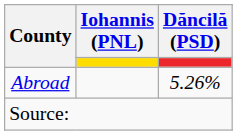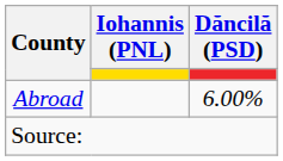 <table class="wikitable sortable" style="text-align:center;">
 <tr>
 <th rowspan="2">County</th>
 <th><a href='#'>Iohannis</a><br>(<a href='#'>PNL</a>)</th>
 <th><a href='#'>Dăncilă</a><br>(<a href='#'>PSD</a>)</th>
 </tr>
 <tr>
 <th style="background:#fd0;"></th>
 <th style="background:#ed262b;"></th>
 </tr>
 <tr>
 <td><em><a href='#'>Abroad</a></em></td>
 <td></td>
-<td><em>5.26%</em></td>
+<td><em>6.00%</em></td>
 </tr>
 <tr class=sortbottom>
 <td align=left colspan=3>Source: </td>
 </tr>
 </table>
